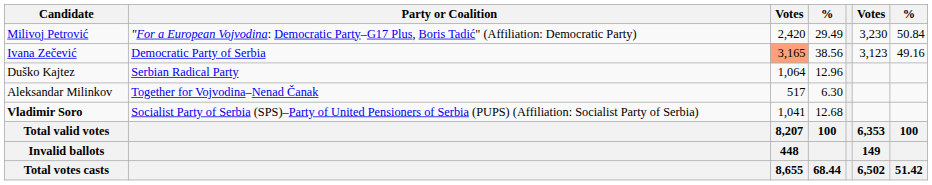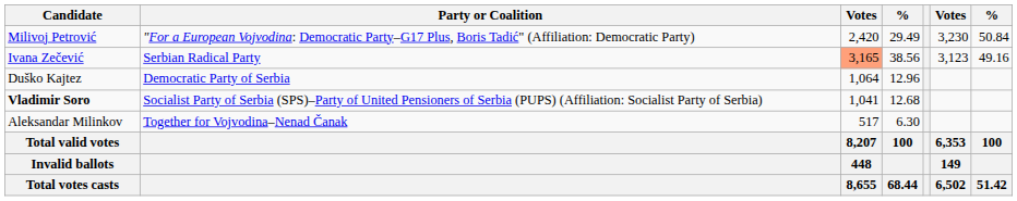 <table style="width:1200px;" class="wikitable">
 <tr>
 <th>Candidate</th>
 <th>Party or Coalition</th>
 <th>Votes</th>
 <th>%</th>
 <th></th>
 <th>Votes</th>
 <th>%</th>
 </tr>
 <tr>
 <td align="left"><a href='#'>Milivoj Petrović</a></td>
 <td align="left"><em>"<a href='#'>For a European Vojvodina</a></em>: <a href='#'>Democratic Party</a>–<a href='#'>G17 Plus</a>, <a href='#'>Boris Tadić</a>" (Affiliation: Democratic Party)</td>
 <td align="right">2,420</td>
 <td align="right">29.49</td>
 <th align="left"></th>
 <td align="right">3,230</td>
 <td align="right">50.84</td>
 </tr>
 <tr>
 <td align="left"><a href='#'>Ivana Zečević</a></td>
-<td align="left"><a href='#'>Democratic Party of Serbia</a></td>
+<td align="left"><a href='#'>Serbian Radical Party</a></td>
 <td align="right" style="background: lightsalmon;">3,165</td>
 <td align="right">38.56</td>
 <th align="left"></th>
 <td align="right">3,123</td>
 <td align="right">49.16</td>
 </tr>
 <tr>
 <td align="left">Duško Kajtez</td>
-<td align="left"><a href='#'>Serbian Radical Party</a></td>
+<td align="left"><a href='#'>Democratic Party of Serbia</a></td>
 <td align="right">1,064</td>
 <td align="right">12.96</td>
+<th align="left"></th>
+<td align="right"></td>
+<td align="right"></td>
+</tr>
+<tr>
+<td align="left"><strong>Vladimir Soro</strong></td>
+<td align="left"><a href='#'>Socialist Party of Serbia</a> (SPS)–<a href='#'>Party of United Pensioners of Serbia</a> (PUPS) (Affiliation: Socialist Party of Serbia)</td>
+<td align="right">1,041</td>
+<td align="right">12.68</td>
 <th align="left"></th>
 <td align="right"></td>
 <td align="right"></td>
 </tr>
 <tr>
 <td align="left">Aleksandar Milinkov</td>
 <td align="left"><a href='#'>Together for Vojvodina</a>–<a href='#'>Nenad Čanak</a></td>
 <td align="right">517</td>
 <td align="right">6.30</td>
-<th align="left"></th>
-<td align="right"></td>
-<td align="right"></td>
-</tr>
-<tr>
-<td align="left"><strong>Vladimir Soro</strong></td>
-<td align="left"><a href='#'>Socialist Party of Serbia</a> (SPS)–<a href='#'>Party of United Pensioners of Serbia</a> (PUPS) (Affiliation: Socialist Party of Serbia)</td>
-<td align="right">1,041</td>
-<td align="right">12.68</td>
 <th align="left"></th>
 <td align="right"></td>
 <td align="right"></td>
 </tr>
 <tr>
 <th align="left">Total valid votes</th>
 <th align="left"></th>
 <th align="right">8,207</th>
 <th align="right">100</th>
 <th align="left"></th>
 <th align="right">6,353</th>
 <th align="right">100</th>
 </tr>
 <tr>
 <th align="left">Invalid ballots</th>
 <th align="left"></th>
 <th align="right">448</th>
 <th align="right"></th>
 <th align="left"></th>
 <th align="right">149</th>
 <th align="right"></th>
 </tr>
 <tr>
 <th align="left">Total votes casts</th>
 <th align="left"></th>
 <th align="right">8,655</th>
 <th align="right">68.44</th>
 <th align="left"></th>
 <th align="right">6,502</th>
 <th align="right">51.42</th>
 </tr>
 </table>
